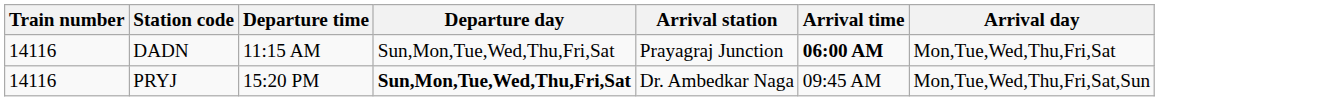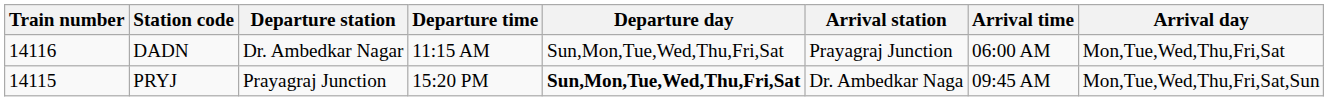 <table class="wikitable">
 <tr>
 <th>Train number</th>
 <th>Station code</th>
+<th>Departure station</th>
 <th>Departure time</th>
 <th>Departure day</th>
 <th>Arrival station</th>
 <th>Arrival time</th>
 <th>Arrival day</th>
 </tr>
 <tr>
 <td>14116</td>
 <td>DADN</td>
+<td>Dr. Ambedkar Nagar</td>
 <td>11:15 AM</td>
 <td>Sun,Mon,Tue,Wed,Thu,Fri,Sat</td>
 <td>Prayagraj Junction</td>
-<td><strong>06:00 AM</strong></td>
+<td>06:00 AM</td>
 <td>Mon,Tue,Wed,Thu,Fri,Sat</td>
 </tr>
 <tr>
-<td>14116</td>
+<td>14115</td>
 <td>PRYJ</td>
+<td>Prayagraj Junction</td>
 <td>15:20 PM</td>
 <td><strong>Sun,Mon,Tue,Wed,Thu,Fri,Sat</strong></td>
 <td>Dr. Ambedkar Naga</td>
 <td>09:45 AM</td>
 <td>Mon,Tue,Wed,Thu,Fri,Sat,Sun</td>
 </tr>
 </table>
